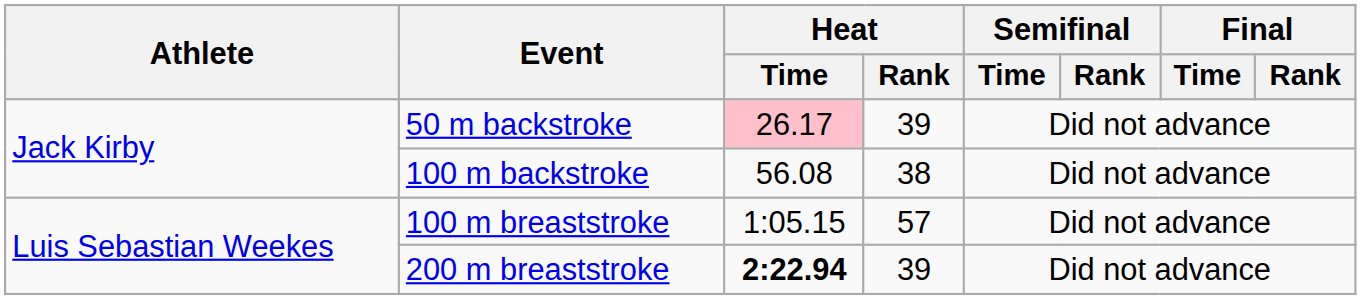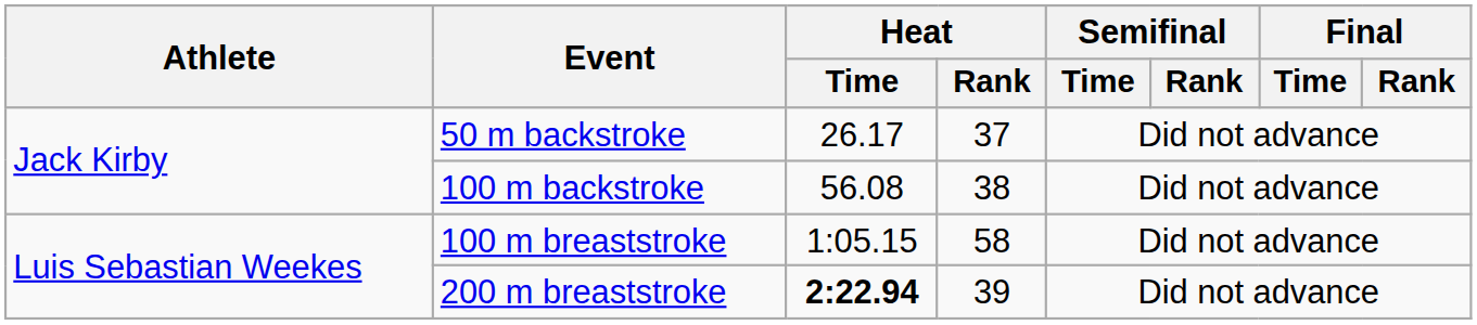 <table class="wikitable" style="text-align:center; font-size:90%; width:50%;">
 <tr>
 <th rowspan="2">Athlete</th>
 <th rowspan="2">Event</th>
 <th colspan="2">Heat</th>
 <th colspan="2">Semifinal</th>
 <th colspan="2">Final</th>
 </tr>
 <tr style="font-size:95%">
 <th>Time</th>
 <th>Rank</th>
 <th>Time</th>
 <th>Rank</th>
 <th>Time</th>
 <th>Rank</th>
 </tr>
 <tr>
 <td align=left rowspan=2><a href='#'>Jack Kirby</a></td>
 <td align=left><a href='#'>50 m backstroke</a></td>
-<td style="background: pink;">26.17</td>
-<td>39</td>
+<td>26.17</td>
+<td>37</td>
 <td colspan=4>Did not advance</td>
 </tr>
 <tr>
 <td align=left><a href='#'>100 m backstroke</a></td>
 <td>56.08</td>
 <td>38</td>
 <td colspan=4>Did not advance</td>
 </tr>
 <tr>
 <td align=left rowspan=2><a href='#'>Luis Sebastian Weekes</a></td>
 <td align=left><a href='#'>100 m breaststroke</a></td>
 <td>1:05.15</td>
-<td>57</td>
+<td>58</td>
 <td colspan=4>Did not advance</td>
 </tr>
 <tr>
 <td align=left><a href='#'>200 m breaststroke</a></td>
 <td><strong>2:22.94</strong></td>
 <td>39</td>
 <td colspan=4>Did not advance</td>
 </tr>
 </table>
